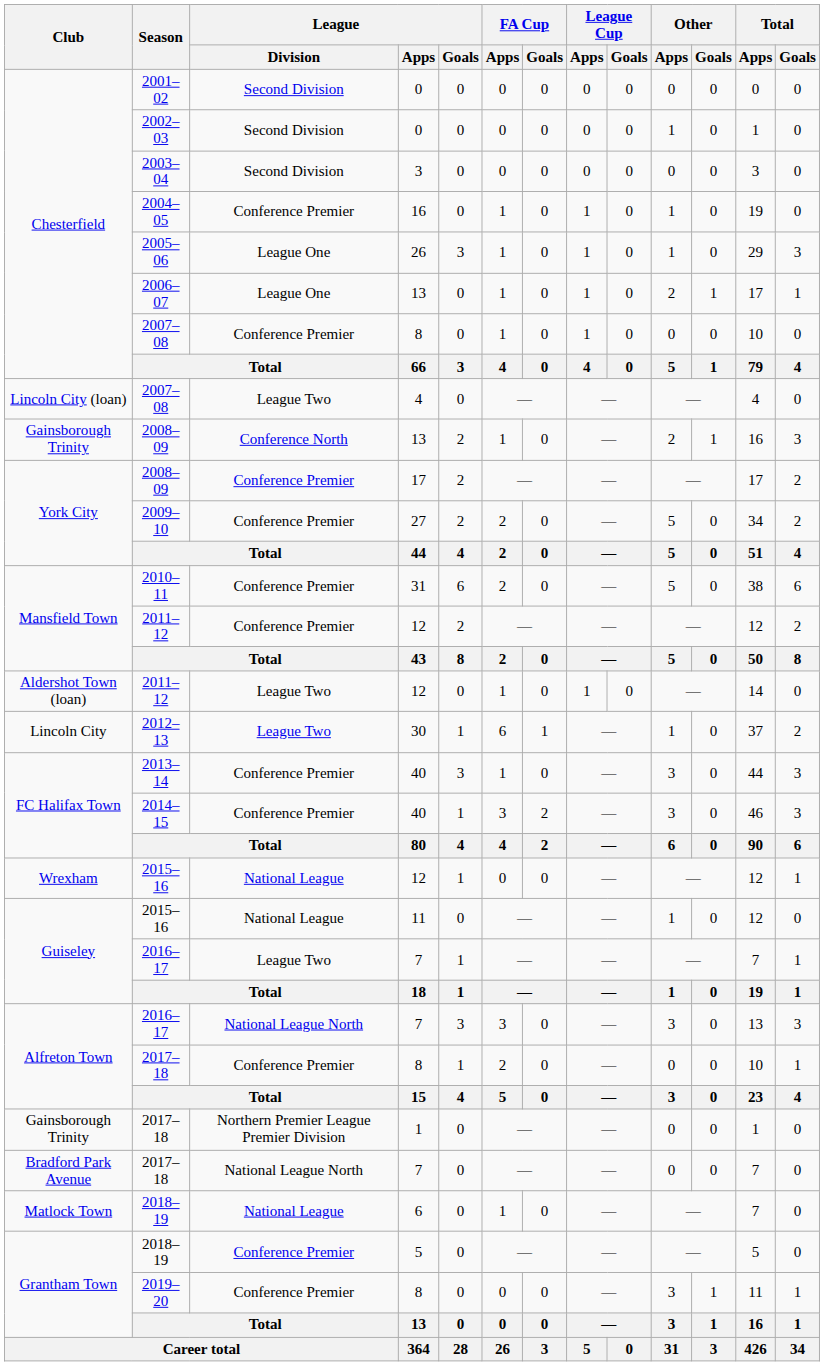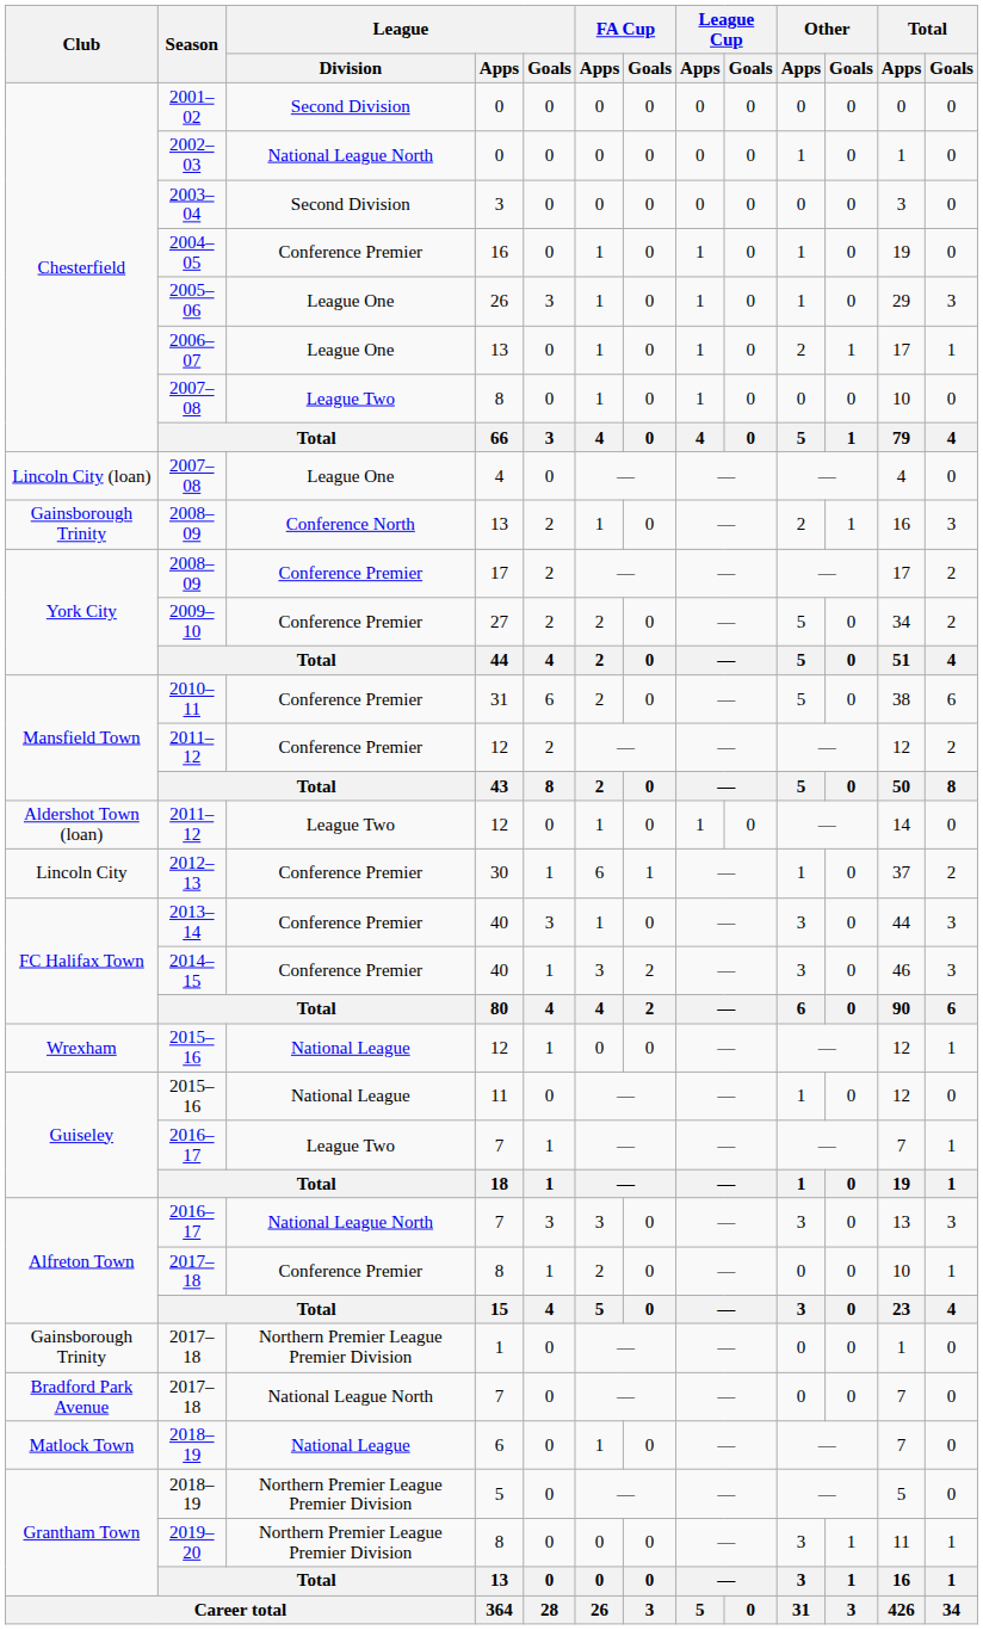 <table class=wikitable style=text-align:center>
 <tr>
 <th rowspan=2>Club</th>
 <th rowspan=2>Season</th>
 <th colspan=3>League</th>
 <th colspan=2><a href='#'>FA Cup</a></th>
 <th colspan=2><a href='#'>League Cup</a></th>
 <th colspan=2>Other</th>
 <th colspan=2>Total</th>
 </tr>
 <tr>
 <th>Division</th>
 <th>Apps</th>
 <th>Goals</th>
 <th>Apps</th>
 <th>Goals</th>
 <th>Apps</th>
 <th>Goals</th>
 <th>Apps</th>
 <th>Goals</th>
 <th>Apps</th>
 <th>Goals</th>
 </tr>
 <tr>
 <td rowspan=8><a href='#'>Chesterfield</a></td>
 <td><a href='#'>2001–02</a></td>
 <td><a href='#'>Second Division</a></td>
 <td>0</td>
 <td>0</td>
 <td>0</td>
 <td>0</td>
 <td>0</td>
 <td>0</td>
 <td>0</td>
 <td>0</td>
 <td>0</td>
 <td>0</td>
 </tr>
 <tr>
 <td><a href='#'>2002–03</a></td>
-<td>Second Division</td>
+<td><a href='#'>National League North</a></td>
 <td>0</td>
 <td>0</td>
 <td>0</td>
 <td>0</td>
 <td>0</td>
 <td>0</td>
 <td>1</td>
 <td>0</td>
 <td>1</td>
 <td>0</td>
 </tr>
 <tr>
 <td><a href='#'>2003–04</a></td>
 <td>Second Division</td>
 <td>3</td>
 <td>0</td>
 <td>0</td>
 <td>0</td>
 <td>0</td>
 <td>0</td>
 <td>0</td>
 <td>0</td>
 <td>3</td>
 <td>0</td>
 </tr>
 <tr>
 <td><a href='#'>2004–05</a></td>
 <td>Conference Premier</td>
 <td>16</td>
 <td>0</td>
 <td>1</td>
 <td>0</td>
 <td>1</td>
 <td>0</td>
 <td>1</td>
 <td>0</td>
 <td>19</td>
 <td>0</td>
 </tr>
 <tr>
 <td><a href='#'>2005–06</a></td>
 <td>League One</td>
 <td>26</td>
 <td>3</td>
 <td>1</td>
 <td>0</td>
 <td>1</td>
 <td>0</td>
 <td>1</td>
 <td>0</td>
 <td>29</td>
 <td>3</td>
 </tr>
 <tr>
 <td><a href='#'>2006–07</a></td>
 <td>League One</td>
 <td>13</td>
 <td>0</td>
 <td>1</td>
 <td>0</td>
 <td>1</td>
 <td>0</td>
 <td>2</td>
 <td>1</td>
 <td>17</td>
 <td>1</td>
 </tr>
 <tr>
 <td><a href='#'>2007–08</a></td>
-<td>Conference Premier</td>
+<td><a href='#'>League Two</a></td>
 <td>8</td>
 <td>0</td>
 <td>1</td>
 <td>0</td>
 <td>1</td>
 <td>0</td>
 <td>0</td>
 <td>0</td>
 <td>10</td>
 <td>0</td>
 </tr>
 <tr>
 <th colspan=2>Total</th>
 <th>66</th>
 <th>3</th>
 <th>4</th>
 <th>0</th>
 <th>4</th>
 <th>0</th>
 <th>5</th>
 <th>1</th>
 <th>79</th>
 <th>4</th>
 </tr>
 <tr>
 <td><a href='#'>Lincoln City</a> (loan)</td>
 <td><a href='#'>2007–08</a></td>
-<td>League Two</td>
+<td>League One</td>
 <td>4</td>
 <td>0</td>
 <td colspan=2>—</td>
 <td colspan=2>—</td>
 <td colspan=2>—</td>
 <td>4</td>
 <td>0</td>
 </tr>
 <tr>
 <td><a href='#'>Gainsborough Trinity</a></td>
 <td><a href='#'>2008–09</a></td>
 <td><a href='#'>Conference North</a></td>
 <td>13</td>
 <td>2</td>
 <td>1</td>
 <td>0</td>
 <td colspan=2>—</td>
 <td>2</td>
 <td>1</td>
 <td>16</td>
 <td>3</td>
 </tr>
 <tr>
 <td rowspan=3><a href='#'>York City</a></td>
 <td><a href='#'>2008–09</a></td>
 <td><a href='#'>Conference Premier</a></td>
 <td>17</td>
 <td>2</td>
 <td colspan=2>—</td>
 <td colspan=2>—</td>
 <td colspan=2>—</td>
 <td>17</td>
 <td>2</td>
 </tr>
 <tr>
 <td><a href='#'>2009–10</a></td>
 <td>Conference Premier</td>
 <td>27</td>
 <td>2</td>
 <td>2</td>
 <td>0</td>
 <td colspan=2>—</td>
 <td>5</td>
 <td>0</td>
 <td>34</td>
 <td>2</td>
 </tr>
 <tr>
 <th colspan=2>Total</th>
 <th>44</th>
 <th>4</th>
 <th>2</th>
 <th>0</th>
 <th colspan=2>—</th>
 <th>5</th>
 <th>0</th>
 <th>51</th>
 <th>4</th>
 </tr>
 <tr>
 <td rowspan=3><a href='#'>Mansfield Town</a></td>
 <td><a href='#'>2010–11</a></td>
 <td>Conference Premier</td>
 <td>31</td>
 <td>6</td>
 <td>2</td>
 <td>0</td>
 <td colspan=2>—</td>
 <td>5</td>
 <td>0</td>
 <td>38</td>
 <td>6</td>
 </tr>
 <tr>
 <td><a href='#'>2011–12</a></td>
 <td>Conference Premier</td>
 <td>12</td>
 <td>2</td>
 <td colspan=2>—</td>
 <td colspan=2>—</td>
 <td colspan=2>—</td>
 <td>12</td>
 <td>2</td>
 </tr>
 <tr>
 <th colspan=2>Total</th>
 <th>43</th>
 <th>8</th>
 <th>2</th>
 <th>0</th>
 <th colspan=2>—</th>
 <th>5</th>
 <th>0</th>
 <th>50</th>
 <th>8</th>
 </tr>
 <tr>
 <td><a href='#'>Aldershot Town</a> (loan)</td>
 <td><a href='#'>2011–12</a></td>
 <td>League Two</td>
 <td>12</td>
 <td>0</td>
 <td>1</td>
 <td>0</td>
 <td>1</td>
 <td>0</td>
 <td colspan=2>—</td>
 <td>14</td>
 <td>0</td>
 </tr>
 <tr>
 <td>Lincoln City</td>
 <td><a href='#'>2012–13</a></td>
-<td><a href='#'>League Two</a></td>
+<td>Conference Premier</td>
 <td>30</td>
 <td>1</td>
 <td>6</td>
 <td>1</td>
 <td colspan=2>—</td>
 <td>1</td>
 <td>0</td>
 <td>37</td>
 <td>2</td>
 </tr>
 <tr>
 <td rowspan=3><a href='#'>FC Halifax Town</a></td>
 <td><a href='#'>2013–14</a></td>
 <td>Conference Premier</td>
 <td>40</td>
 <td>3</td>
 <td>1</td>
 <td>0</td>
 <td colspan=2>—</td>
 <td>3</td>
 <td>0</td>
 <td>44</td>
 <td>3</td>
 </tr>
 <tr>
 <td><a href='#'>2014–15</a></td>
 <td>Conference Premier</td>
 <td>40</td>
 <td>1</td>
 <td>3</td>
 <td>2</td>
 <td colspan=2>—</td>
 <td>3</td>
 <td>0</td>
 <td>46</td>
 <td>3</td>
 </tr>
 <tr>
 <th colspan=2>Total</th>
 <th>80</th>
 <th>4</th>
 <th>4</th>
 <th>2</th>
 <th colspan=2>—</th>
 <th>6</th>
 <th>0</th>
 <th>90</th>
 <th>6</th>
 </tr>
 <tr>
 <td><a href='#'>Wrexham</a></td>
 <td><a href='#'>2015–16</a></td>
 <td><a href='#'>National League</a></td>
 <td>12</td>
 <td>1</td>
 <td>0</td>
 <td>0</td>
 <td colspan=2>—</td>
 <td colspan=2>—</td>
 <td>12</td>
 <td>1</td>
 </tr>
 <tr>
 <td rowspan=3><a href='#'>Guiseley</a></td>
 <td>2015–16</td>
 <td>National League</td>
 <td>11</td>
 <td>0</td>
 <td colspan=2>—</td>
 <td colspan=2>—</td>
 <td>1</td>
 <td>0</td>
 <td>12</td>
 <td>0</td>
 </tr>
 <tr>
 <td><a href='#'>2016–17</a></td>
 <td>League Two</td>
 <td>7</td>
 <td>1</td>
 <td colspan=2>—</td>
 <td colspan=2>—</td>
 <td colspan=2>—</td>
 <td>7</td>
 <td>1</td>
 </tr>
 <tr>
 <th colspan=2>Total</th>
 <th>18</th>
 <th>1</th>
 <th colspan=2>—</th>
 <th colspan=2>—</th>
 <th>1</th>
 <th>0</th>
 <th>19</th>
 <th>1</th>
 </tr>
 <tr>
 <td rowspan=3><a href='#'>Alfreton Town</a></td>
 <td><a href='#'>2016–17</a></td>
 <td><a href='#'>National League North</a></td>
 <td>7</td>
 <td>3</td>
 <td>3</td>
 <td>0</td>
 <td colspan=2>—</td>
 <td>3</td>
 <td>0</td>
 <td>13</td>
 <td>3</td>
 </tr>
 <tr>
 <td><a href='#'>2017–18</a></td>
 <td>Conference Premier</td>
 <td>8</td>
 <td>1</td>
 <td>2</td>
 <td>0</td>
 <td colspan=2>—</td>
 <td>0</td>
 <td>0</td>
 <td>10</td>
 <td>1</td>
 </tr>
 <tr>
 <th colspan=2>Total</th>
 <th>15</th>
 <th>4</th>
 <th>5</th>
 <th>0</th>
 <th colspan=2>—</th>
 <th>3</th>
 <th>0</th>
 <th>23</th>
 <th>4</th>
 </tr>
 <tr>
 <td>Gainsborough Trinity</td>
 <td>2017–18</td>
 <td>Northern Premier League Premier Division</td>
 <td>1</td>
 <td>0</td>
 <td colspan=2>—</td>
 <td colspan=2>—</td>
 <td>0</td>
 <td>0</td>
 <td>1</td>
 <td>0</td>
 </tr>
 <tr>
 <td><a href='#'>Bradford Park Avenue</a></td>
 <td>2017–18</td>
 <td>National League North</td>
 <td>7</td>
 <td>0</td>
 <td colspan=2>—</td>
 <td colspan=2>—</td>
 <td>0</td>
 <td>0</td>
 <td>7</td>
 <td>0</td>
 </tr>
 <tr>
 <td><a href='#'>Matlock Town</a></td>
 <td><a href='#'>2018–19</a></td>
 <td><a href='#'>National League</a></td>
 <td>6</td>
 <td>0</td>
 <td>1</td>
 <td>0</td>
 <td colspan="2">—</td>
 <td colspan="2">—</td>
 <td>7</td>
 <td>0</td>
 </tr>
 <tr>
 <td rowspan="3"><a href='#'>Grantham Town</a></td>
 <td>2018–19</td>
-<td><a href='#'>Conference Premier</a></td>
+<td>Northern Premier League Premier Division</td>
 <td>5</td>
 <td>0</td>
 <td colspan="2">—</td>
 <td colspan="2">—</td>
 <td colspan="2">—</td>
 <td>5</td>
 <td>0</td>
 </tr>
 <tr>
 <td><a href='#'>2019–20</a></td>
-<td>Conference Premier</td>
+<td>Northern Premier League Premier Division</td>
 <td>8</td>
 <td>0</td>
 <td>0</td>
 <td>0</td>
 <td colspan="2">—</td>
 <td>3</td>
 <td>1</td>
 <td>11</td>
 <td>1</td>
 </tr>
 <tr>
 <th colspan="2">Total</th>
 <th>13</th>
 <th>0</th>
 <th>0</th>
 <th>0</th>
 <th colspan="2">—</th>
 <th>3</th>
 <th>1</th>
 <th>16</th>
 <th>1</th>
 </tr>
 <tr>
 <th colspan="3">Career total</th>
 <th>364</th>
 <th>28</th>
 <th>26</th>
 <th>3</th>
 <th>5</th>
 <th>0</th>
 <th>31</th>
 <th>3</th>
 <th>426</th>
 <th>34</th>
 </tr>
 </table>
